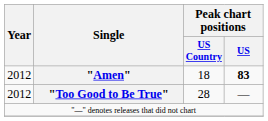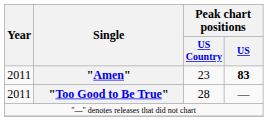 <table class="wikitable plainrowheaders" style="text-align:center;">
 <tr>
 <th rowspan="2">Year</th>
 <th rowspan="2" style="width:12em;">Single</th>
 <th colspan="2">Peak chart<br>positions</th>
 </tr>
 <tr style="font-size:smaller;">
 <th style="width:45px;"><a href='#'>US Country</a></th>
 <th style="width:45px;"><a href='#'>US</a></th>
 </tr>
 <tr>
-<td>2012</td>
+<td>2011</td>
 <th scope="row">"<a href='#'>Amen</a>"</th>
-<td>18</td>
+<td>23</td>
 <td><strong>83</strong></td>
 </tr>
 <tr>
-<td>2012</td>
+<td>2011</td>
 <th scope="row">"<a href='#'>Too Good to Be True</a>"</th>
 <td>28</td>
 <td>—</td>
 </tr>
 <tr>
 <td colspan="5" style="font-size:8pt">"—" denotes releases that did not chart</td>
 </tr>
 <tr>
 </tr>
 </table>
